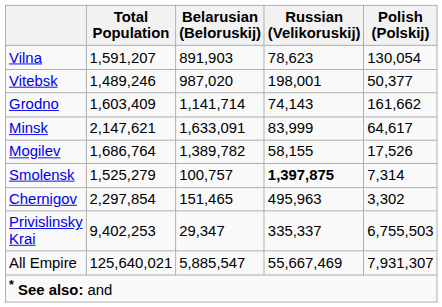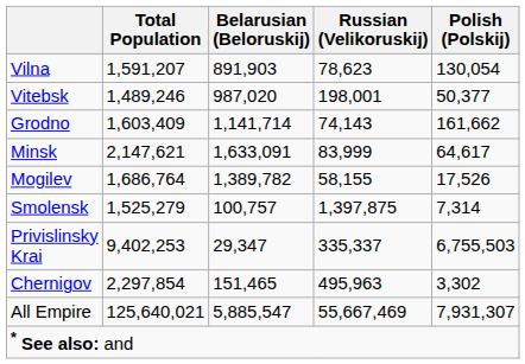 <table class="wikitable" style="width:50%; float:right; margin-left:6px;">
 <tr>
 <th></th>
 <th>Total Population</th>
 <th>Belarusian (Beloruskij)</th>
 <th>Russian (Velikoruskij)</th>
 <th>Polish (Polskij)</th>
 </tr>
 <tr>
 <td><a href='#'>Vilna</a></td>
 <td>1,591,207</td>
 <td>891,903</td>
 <td>78,623</td>
 <td>130,054</td>
 </tr>
 <tr>
 <td><a href='#'>Vitebsk</a></td>
 <td>1,489,246</td>
 <td>987,020</td>
 <td>198,001</td>
 <td>50,377</td>
 </tr>
 <tr>
 <td><a href='#'>Grodno</a></td>
 <td>1,603,409</td>
 <td>1,141,714</td>
 <td>74,143</td>
 <td>161,662</td>
 </tr>
 <tr>
 <td><a href='#'>Minsk</a></td>
 <td>2,147,621</td>
 <td>1,633,091</td>
 <td>83,999</td>
 <td>64,617</td>
 </tr>
 <tr>
 <td><a href='#'>Mogilev</a></td>
 <td>1,686,764</td>
 <td>1,389,782</td>
 <td>58,155</td>
 <td>17,526</td>
 </tr>
 <tr>
 <td><a href='#'>Smolensk</a></td>
 <td>1,525,279</td>
 <td>100,757</td>
-<td><strong>1,397,875</strong></td>
+<td>1,397,875</td>
 <td>7,314</td>
+</tr>
+<tr>
+<td><a href='#'>Privislinsky Krai</a></td>
+<td>9,402,253</td>
+<td>29,347</td>
+<td>335,337</td>
+<td>6,755,503</td>
 </tr>
 <tr>
 <td><a href='#'>Chernigov</a></td>
 <td>2,297,854</td>
 <td>151,465</td>
 <td>495,963</td>
 <td>3,302</td>
-</tr>
-<tr>
-<td><a href='#'>Privislinsky Krai</a></td>
-<td>9,402,253</td>
-<td>29,347</td>
-<td>335,337</td>
-<td>6,755,503</td>
 </tr>
 <tr>
 <td>All Empire</td>
 <td>125,640,021</td>
 <td>5,885,547</td>
 <td>55,667,469</td>
 <td>7,931,307</td>
 </tr>
 <tr>
 <td colspan="5"><strong><sup>*</sup> See also:</strong>   and  </td>
 </tr>
 </table>
